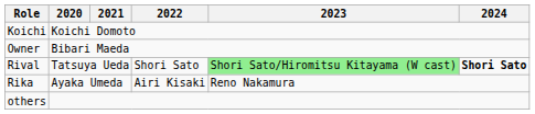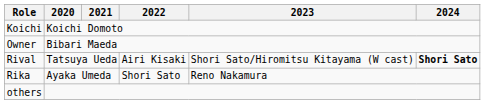 <table class="wikitable">
 <tr>
 <th>Role</th>
 <th>2020</th>
 <th>2021</th>
 <th>2022</th>
 <th>2023</th>
 <th>2024</th>
 </tr>
 <tr>
 <td>Koichi</td>
 <td colspan="6">Koichi Domoto</td>
 </tr>
 <tr>
 <td>Owner</td>
 <td colspan="6">Bibari Maeda</td>
 </tr>
 <tr>
 <td>Rival</td>
 <td colspan="2">Tatsuya Ueda</td>
-<td>Shori Sato</td>
-<td style="background: lightgreen;">Shori Sato/Hiromitsu Kitayama (W cast)</td>
+<td>Airi Kisaki</td>
+<td>Shori Sato/Hiromitsu Kitayama (W cast)</td>
 <td><strong>Shori Sato</strong></td>
 </tr>
 <tr>
 <td>Rika</td>
 <td colspan="2">Ayaka Umeda</td>
-<td>Airi Kisaki</td>
+<td>Shori Sato</td>
 <td colspan="2">Reno Nakamura</td>
 </tr>
 <tr>
 <td>others</td>
 <td colspan="6"></td>
 </tr>
 </table>
